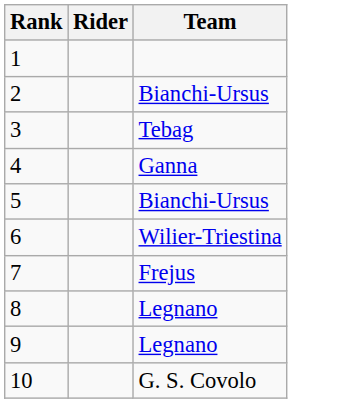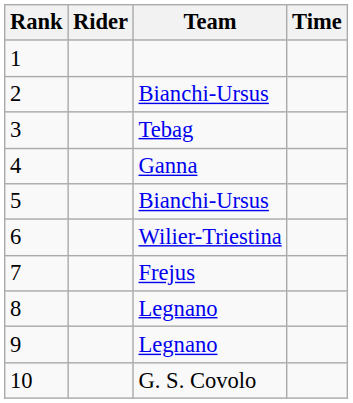 <table class="wikitable">
 <tr>
 <th scope="col">Rank</th>
 <th scope="col">Rider</th>
 <th scope="col">Team</th>
+<th scope="col">Time</th>
 </tr>
 <tr>
 <td>1</td>
+<td></td>
 <td></td>
 <td></td>
 </tr>
 <tr>
 <td>2</td>
 <td></td>
 <td><a href='#'>Bianchi-Ursus</a></td>
+<td></td>
 </tr>
 <tr>
 <td>3</td>
 <td></td>
 <td><a href='#'>Tebag</a></td>
+<td></td>
 </tr>
 <tr>
 <td>4</td>
 <td></td>
 <td><a href='#'>Ganna</a></td>
+<td></td>
 </tr>
 <tr>
 <td>5</td>
 <td></td>
 <td><a href='#'>Bianchi-Ursus</a></td>
+<td></td>
 </tr>
 <tr>
 <td>6</td>
 <td></td>
 <td><a href='#'>Wilier-Triestina</a></td>
+<td></td>
 </tr>
 <tr>
 <td>7</td>
 <td></td>
 <td><a href='#'>Frejus</a></td>
+<td></td>
 </tr>
 <tr>
 <td>8</td>
 <td></td>
 <td><a href='#'>Legnano</a></td>
+<td></td>
 </tr>
 <tr>
 <td>9</td>
 <td></td>
 <td><a href='#'>Legnano</a></td>
+<td></td>
 </tr>
 <tr>
 <td>10</td>
 <td></td>
 <td>G. S. Covolo</td>
+<td></td>
 </tr>
 </table>
